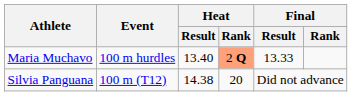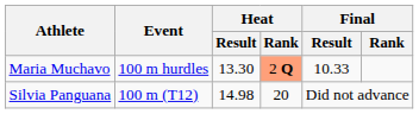 <table class="wikitable" style="font-size:90%">
 <tr>
 <th rowspan=2>Athlete</th>
 <th rowspan=2>Event</th>
 <th colspan=2>Heat</th>
 <th colspan=2>Final</th>
 </tr>
 <tr style="font-size:95%">
 <th>Result</th>
 <th>Rank</th>
 <th>Result</th>
 <th>Rank</th>
 </tr>
 <tr align=center>
 <td align=left><a href='#'>Maria Muchavo</a></td>
 <td align=left><a href='#'>100 m hurdles</a></td>
-<td>13.40</td>
+<td>13.30</td>
 <td style="background: lightsalmon;">2 <strong>Q</strong></td>
-<td>13.33</td>
+<td>10.33</td>
 <td></td>
 </tr>
 <tr align=center>
 <td align=left><a href='#'>Silvia Panguana</a></td>
 <td align=left><a href='#'>100 m (T12)</a></td>
-<td>14.38</td>
+<td>14.98</td>
 <td>20</td>
 <td colspan=2>Did not advance</td>
 </tr>
 </table>
